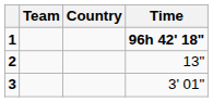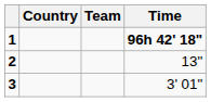 <table class="wikitable">
 <tr style="background:#ccccff;">
 <th></th>
+<th>Country</th>
 <th>Team</th>
-<th>Country</th>
 <th>Time</th>
 </tr>
 <tr>
 <td><strong>1</strong></td>
 <td><strong></strong></td>
 <td><strong></strong></td>
 <td align=right><strong>96h 42' 18"</strong></td>
 </tr>
 <tr>
 <td><strong>2</strong></td>
 <td></td>
 <td></td>
 <td align=right>13"</td>
 </tr>
 <tr>
 <td><strong>3</strong></td>
 <td></td>
 <td></td>
 <td align=right>3' 01"</td>
 </tr>
 </table>
